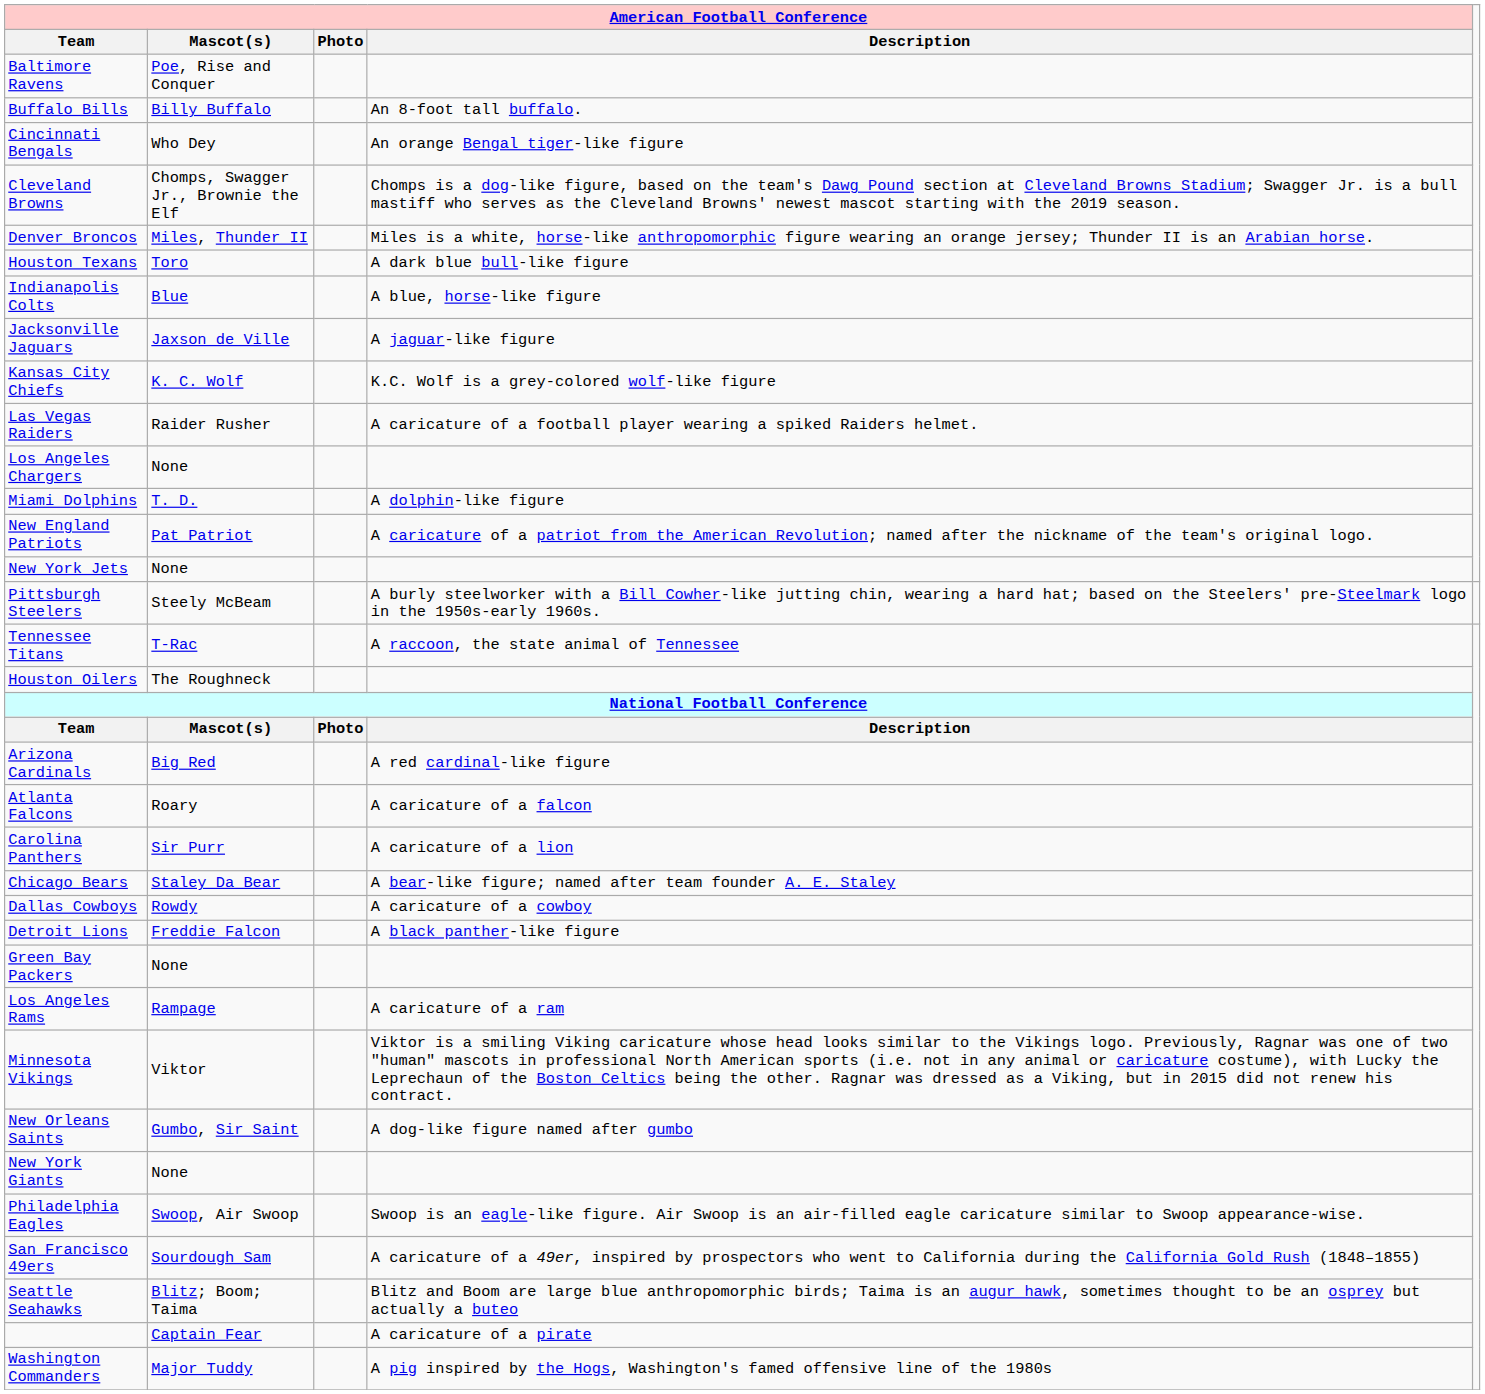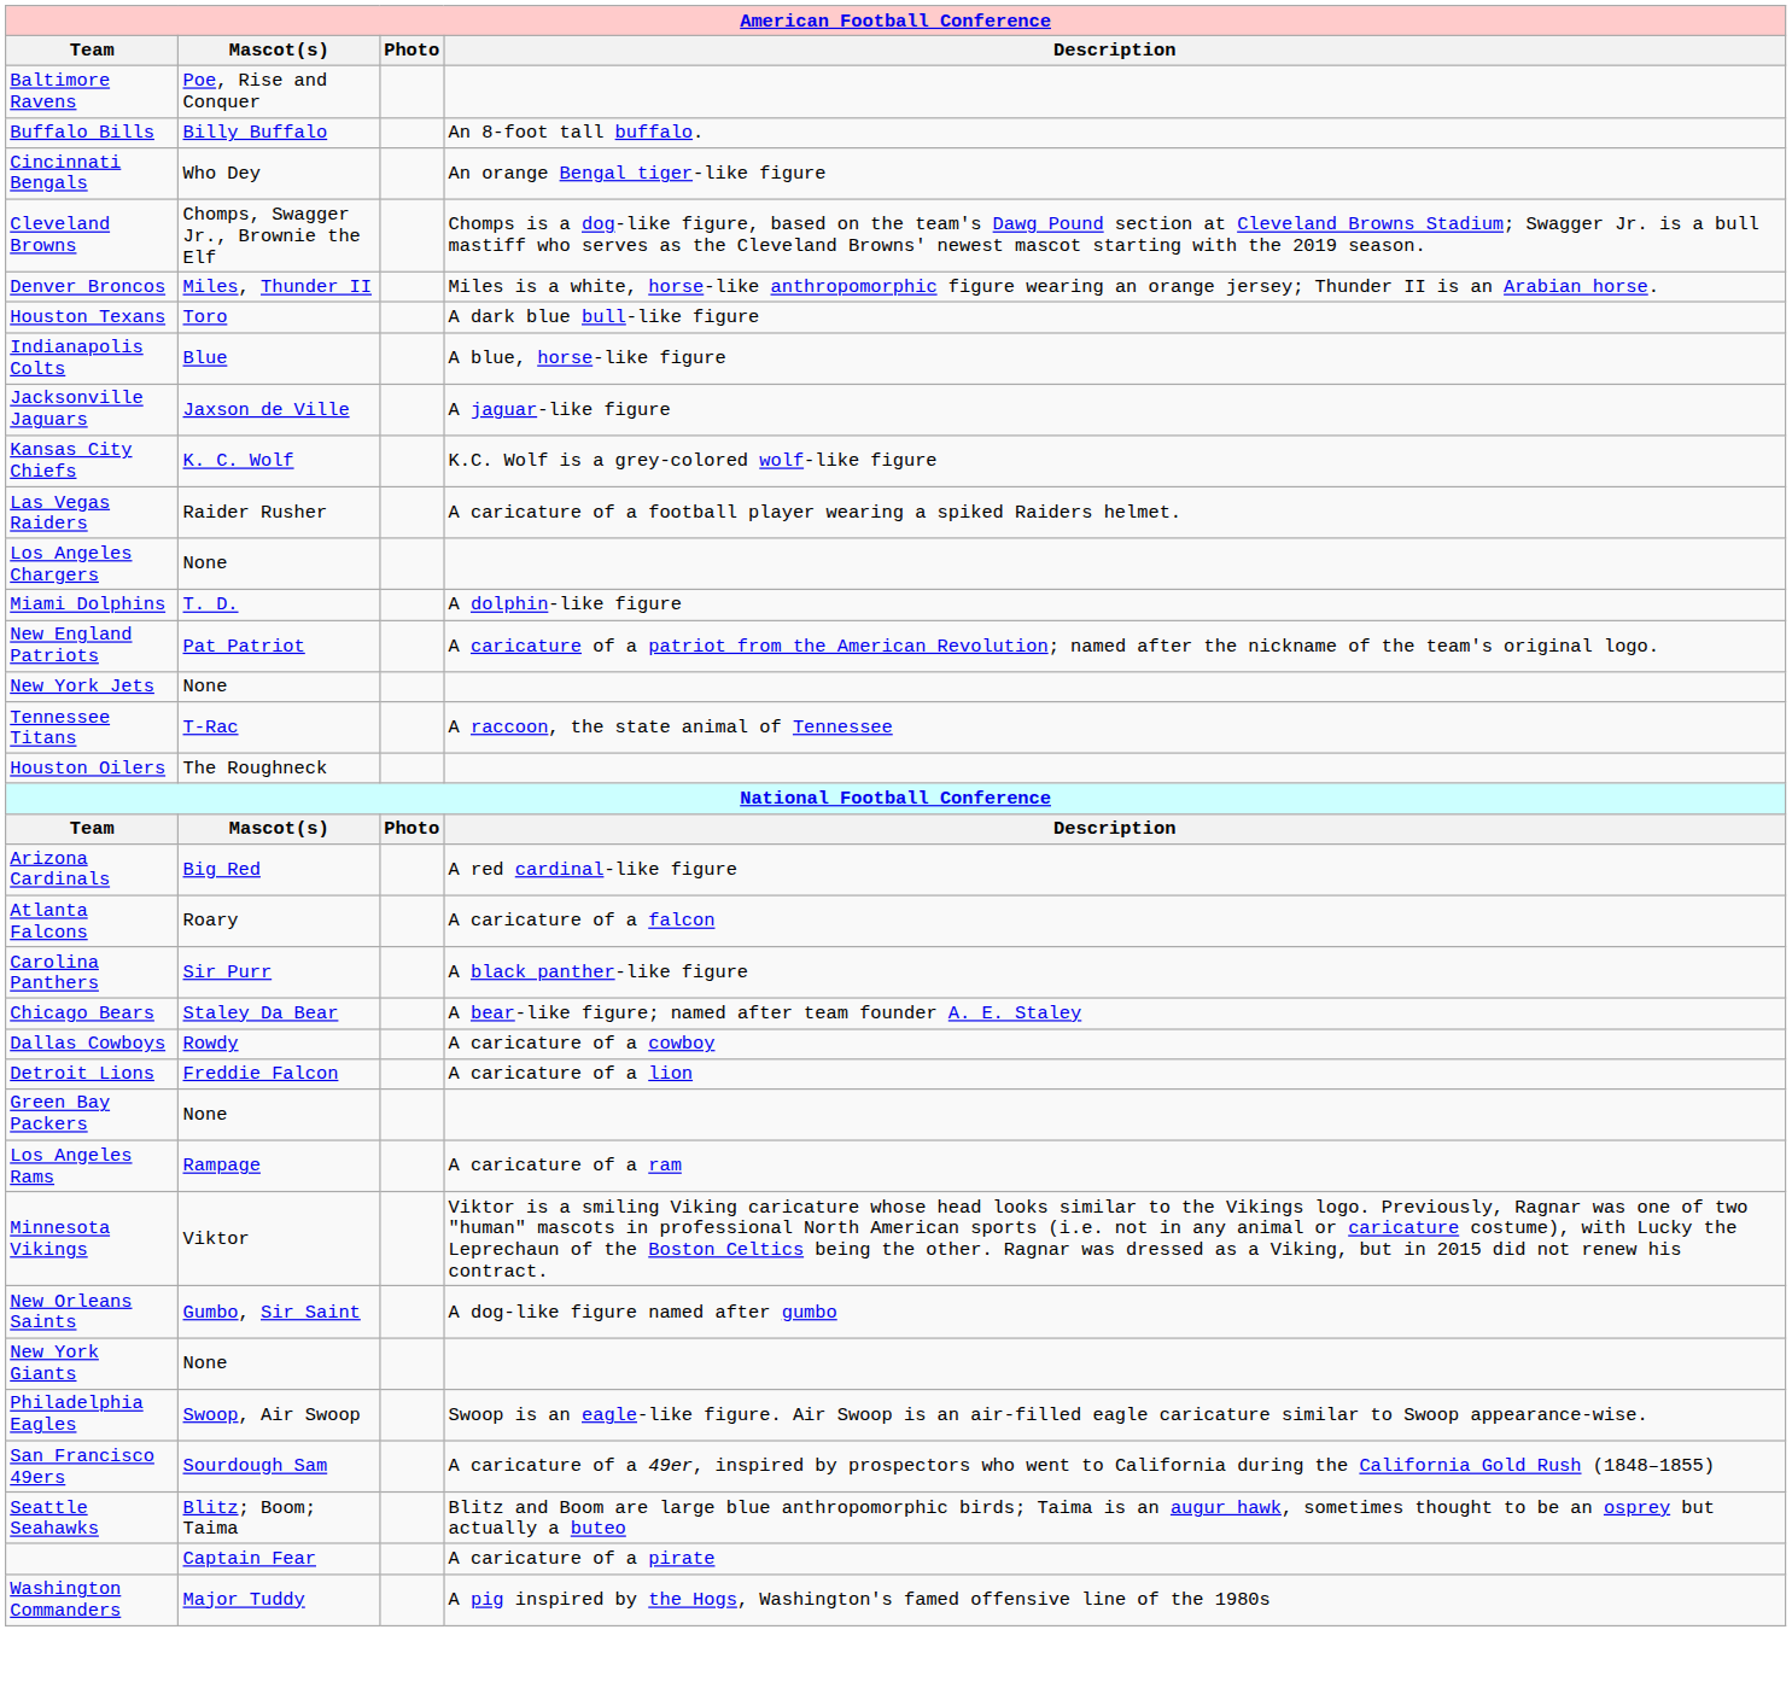 <table class="wikitable">
 <tr style="background:#ffcbcb;">
 <td colspan="4" style="text-align:center;"><strong><a href='#'>American Football Conference</a></strong></td>
 </tr>
 <tr style="background:#efefef;">
 <th scope=col>Team</th>
 <th scope=col>Mascot(s)</th>
 <th scope=col class=unsortable>Photo</th>
 <th scope=col>Description</th>
 </tr>
 <tr>
 <td><a href='#'>Baltimore Ravens</a></td>
 <td><a href='#'>Poe</a>, Rise and Conquer</td>
 <td></td>
 <td></td>
 </tr>
 <tr>
 <td><a href='#'>Buffalo Bills</a></td>
 <td><a href='#'>Billy Buffalo</a></td>
 <td></td>
 <td>An 8-foot tall <a href='#'>buffalo</a>.</td>
 </tr>
 <tr>
 <td><a href='#'>Cincinnati Bengals</a></td>
 <td>Who Dey</td>
 <td></td>
 <td>An orange <a href='#'>Bengal tiger</a>-like figure</td>
 </tr>
 <tr>
 <td><a href='#'>Cleveland Browns</a></td>
 <td>Chomps, Swagger Jr., Brownie the Elf</td>
 <td></td>
 <td>Chomps is a <a href='#'>dog</a>-like figure, based on the team's <a href='#'>Dawg Pound</a> section at <a href='#'>Cleveland Browns Stadium</a>;  Swagger Jr. is a  bull mastiff who serves as the Cleveland Browns' newest mascot starting with the 2019 season.</td>
 </tr>
 <tr>
 <td><a href='#'>Denver Broncos</a></td>
 <td><a href='#'>Miles</a>, <a href='#'>Thunder II</a></td>
 <td> </td>
 <td>Miles is a white, <a href='#'>horse</a>-like <a href='#'>anthropomorphic</a> figure wearing an orange jersey; Thunder II is an  <a href='#'>Arabian horse</a>.</td>
 </tr>
 <tr>
 <td><a href='#'>Houston Texans</a></td>
 <td><a href='#'>Toro</a></td>
 <td></td>
 <td>A dark blue <a href='#'>bull</a>-like figure</td>
 </tr>
 <tr>
 <td><a href='#'>Indianapolis Colts</a></td>
 <td><a href='#'>Blue</a></td>
 <td></td>
 <td>A blue, <a href='#'>horse</a>-like figure</td>
 </tr>
 <tr>
 <td><a href='#'>Jacksonville Jaguars</a></td>
 <td><a href='#'>Jaxson de Ville</a></td>
 <td></td>
 <td>A <a href='#'>jaguar</a>-like figure</td>
 </tr>
 <tr>
 <td><a href='#'>Kansas City Chiefs</a></td>
 <td><a href='#'>K. C. Wolf</a></td>
 <td></td>
 <td>K.C. Wolf is a grey-colored <a href='#'>wolf</a>-like figure</td>
 </tr>
 <tr>
 <td><a href='#'>Las Vegas Raiders</a></td>
 <td>Raider Rusher</td>
 <td></td>
 <td>A caricature of a football player wearing a spiked Raiders helmet.</td>
 </tr>
 <tr>
 <td><a href='#'>Los Angeles Chargers</a></td>
 <td>None</td>
 <td></td>
 <td></td>
 </tr>
 <tr>
 <td><a href='#'>Miami Dolphins</a></td>
 <td><a href='#'>T. D.</a></td>
 <td></td>
 <td>A <a href='#'>dolphin</a>-like figure</td>
 </tr>
 <tr>
 <td><a href='#'>New England Patriots</a></td>
 <td><a href='#'>Pat Patriot</a></td>
 <td></td>
 <td>A <a href='#'>caricature</a> of a <a href='#'>patriot from the American Revolution</a>; named after the nickname of the team's original logo.</td>
 </tr>
 <tr>
 <td><a href='#'>New York Jets</a></td>
 <td>None</td>
 <td></td>
 <td></td>
 </tr>
 <tr>
-<td><a href='#'>Pittsburgh Steelers</a></td>
-<td>Steely McBeam</td>
-<td></td>
-<td>A burly steelworker with a <a href='#'>Bill Cowher</a>-like jutting chin, wearing a hard hat; based on the Steelers' pre-<a href='#'>Steelmark</a> logo in the 1950s-early 1960s.</td>
-<td></td>
-</tr>
-<tr>
 <td><a href='#'>Tennessee Titans</a></td>
 <td><a href='#'>T-Rac</a></td>
 <td></td>
 <td>A <a href='#'>raccoon</a>, the state animal of <a href='#'>Tennessee</a></td>
 </tr>
 <tr>
 <td><a href='#'>Houston Oilers</a></td>
 <td>The Roughneck</td>
 <td></td>
 <td></td>
 </tr>
 <tr style="background:#cff;">
 <td colspan="4" style="text-align:center;"><strong><a href='#'>National Football Conference</a></strong></td>
 </tr>
 <tr style="background:#efefef;">
 <th scope=col>Team</th>
 <th scope=col>Mascot(s)</th>
 <th scope=col class=unsortable>Photo</th>
 <th scope=col>Description</th>
 </tr>
 <tr>
 <td><a href='#'>Arizona Cardinals</a></td>
 <td><a href='#'>Big Red</a></td>
 <td></td>
 <td>A red <a href='#'>cardinal</a>-like figure</td>
 </tr>
 <tr>
 <td><a href='#'>Atlanta Falcons</a></td>
 <td>Roary</td>
 <td></td>
 <td>A caricature of a <a href='#'>falcon</a></td>
 </tr>
 <tr>
 <td><a href='#'>Carolina Panthers</a></td>
 <td><a href='#'>Sir Purr</a></td>
 <td></td>
-<td>A caricature of a <a href='#'>lion</a></td>
+<td>A <a href='#'>black panther</a>-like figure</td>
 </tr>
 <tr>
 <td><a href='#'>Chicago Bears</a></td>
 <td><a href='#'>Staley Da Bear</a></td>
 <td></td>
 <td>A <a href='#'>bear</a>-like figure; named after team founder <a href='#'>A. E. Staley</a></td>
 </tr>
 <tr>
 <td><a href='#'>Dallas Cowboys</a></td>
 <td><a href='#'>Rowdy</a></td>
 <td></td>
 <td>A caricature of a <a href='#'>cowboy</a></td>
 </tr>
 <tr>
 <td><a href='#'>Detroit Lions</a></td>
 <td><a href='#'>Freddie Falcon</a></td>
 <td></td>
-<td>A <a href='#'>black panther</a>-like figure</td>
+<td>A caricature of a <a href='#'>lion</a></td>
 </tr>
 <tr>
 <td><a href='#'>Green Bay Packers</a></td>
 <td>None</td>
 <td></td>
 <td></td>
 </tr>
 <tr>
 <td><a href='#'>Los Angeles Rams</a></td>
 <td><a href='#'>Rampage</a></td>
 <td></td>
 <td>A caricature of a <a href='#'>ram</a></td>
 </tr>
 <tr>
 <td><a href='#'>Minnesota Vikings</a></td>
 <td>Viktor</td>
 <td></td>
 <td>Viktor is a smiling Viking caricature whose head looks similar to the Vikings logo. Previously, Ragnar was one of two "human" mascots in professional North American sports (i.e. not in any animal or <a href='#'>caricature</a> costume), with Lucky the Leprechaun of the <a href='#'>Boston Celtics</a> being the other. Ragnar was dressed as a Viking, but in 2015 did not renew his contract.</td>
 </tr>
 <tr>
 <td><a href='#'>New Orleans Saints</a></td>
 <td><a href='#'>Gumbo</a>, <a href='#'>Sir Saint</a></td>
 <td></td>
 <td>A dog-like figure named after <a href='#'>gumbo</a></td>
 </tr>
 <tr>
 <td><a href='#'>New York Giants</a></td>
 <td>None</td>
 <td></td>
 <td></td>
 </tr>
 <tr>
 <td><a href='#'>Philadelphia Eagles</a></td>
 <td><a href='#'>Swoop</a>, Air Swoop</td>
 <td></td>
 <td>Swoop is an <a href='#'>eagle</a>-like figure. Air Swoop is an air-filled eagle caricature similar to Swoop appearance-wise.</td>
 </tr>
 <tr>
 <td><a href='#'>San Francisco 49ers</a></td>
 <td><a href='#'>Sourdough Sam</a></td>
 <td></td>
 <td>A caricature of a <em>49er</em>, inspired by prospectors who went to California during the <a href='#'>California Gold Rush</a> (1848–1855)</td>
 </tr>
 <tr>
 <td><a href='#'>Seattle Seahawks</a></td>
 <td><a href='#'>Blitz</a>; Boom; Taima</td>
 <td></td>
 <td>Blitz and Boom are large blue anthropomorphic birds; Taima is an <a href='#'>augur hawk</a>, sometimes thought to be an <a href='#'>osprey</a> but actually a <a href='#'>buteo</a></td>
 </tr>
 <tr>
 <td></td>
 <td><a href='#'>Captain Fear</a></td>
 <td></td>
 <td>A caricature of a <a href='#'>pirate</a></td>
 </tr>
 <tr>
 <td><a href='#'>Washington Commanders</a></td>
 <td><a href='#'>Major Tuddy</a></td>
 <td></td>
 <td>A <a href='#'>pig</a> inspired by <a href='#'>the Hogs</a>, Washington's famed offensive line of the 1980s</td>
 </tr>
 </table>
